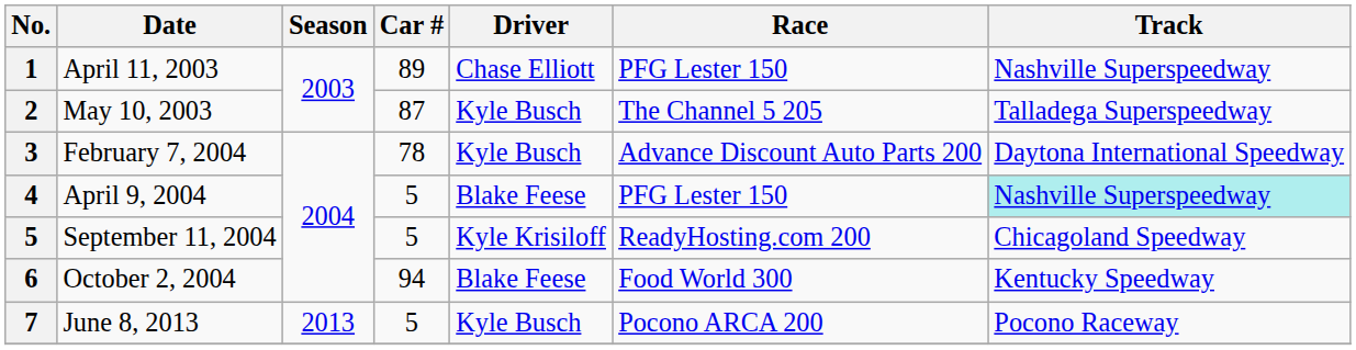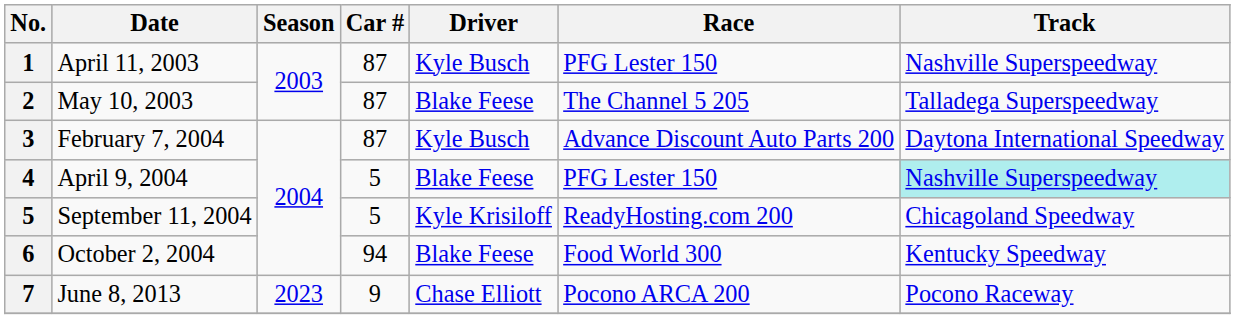 <table class="wikitable sortable">
 <tr>
 <th scope="col">No.</th>
 <th scope="col">Date</th>
 <th scope="col">Season</th>
 <th scope="col">Car #</th>
 <th scope="col">Driver</th>
 <th scope="col">Race</th>
 <th scope="col">Track</th>
 </tr>
 <tr>
 <th scope="row">1</th>
 <td>April 11, 2003</td>
 <td rowspan="2" style="text-align:center;"><a href='#'>2003</a></td>
-<td style="text-align:center;">89</td>
-<td><a href='#'>Chase Elliott</a></td>
+<td style="text-align:center;">87</td>
+<td><a href='#'>Kyle Busch</a></td>
 <td><a href='#'>PFG Lester 150</a></td>
 <td><a href='#'>Nashville Superspeedway</a></td>
 </tr>
 <tr>
 <th scope="row">2</th>
 <td>May 10, 2003</td>
 <td style="text-align:center;">87</td>
-<td><a href='#'>Kyle Busch</a></td>
+<td><a href='#'>Blake Feese</a></td>
 <td><a href='#'>The Channel 5 205</a></td>
 <td><a href='#'>Talladega Superspeedway</a></td>
 </tr>
 <tr>
 <th scope="row">3</th>
 <td>February 7, 2004</td>
 <td rowspan="4" style="text-align:center;"><a href='#'>2004</a></td>
-<td style="text-align:center;">78</td>
+<td style="text-align:center;">87</td>
 <td><a href='#'>Kyle Busch</a></td>
 <td><a href='#'>Advance Discount Auto Parts 200</a></td>
 <td><a href='#'>Daytona International Speedway</a></td>
 </tr>
 <tr>
 <th scope="row">4</th>
 <td>April 9, 2004</td>
 <td style="text-align:center;">5</td>
 <td><a href='#'>Blake Feese</a></td>
 <td><a href='#'>PFG Lester 150</a></td>
 <td style="background: paleturquoise;"><a href='#'>Nashville Superspeedway</a></td>
 </tr>
 <tr>
 <th scope="row">5</th>
 <td>September 11, 2004</td>
 <td style="text-align:center;">5</td>
 <td><a href='#'>Kyle Krisiloff</a></td>
 <td><a href='#'>ReadyHosting.com 200</a></td>
 <td><a href='#'>Chicagoland Speedway</a></td>
 </tr>
 <tr>
 <th scope="row">6</th>
 <td>October 2, 2004</td>
 <td style="text-align:center;">94</td>
 <td><a href='#'>Blake Feese</a></td>
 <td><a href='#'>Food World 300</a></td>
 <td><a href='#'>Kentucky Speedway</a></td>
 </tr>
 <tr>
 <th scope="row">7</th>
 <td>June 8, 2013</td>
-<td style="text-align:center;"><a href='#'>2013</a></td>
-<td style="text-align:center;">5</td>
-<td><a href='#'>Kyle Busch</a></td>
+<td style="text-align:center;"><a href='#'>2023</a></td>
+<td style="text-align:center;">9</td>
+<td><a href='#'>Chase Elliott</a></td>
 <td><a href='#'>Pocono ARCA 200</a></td>
 <td><a href='#'>Pocono Raceway</a></td>
 </tr>
 <tr>
 </tr>
 </table>
